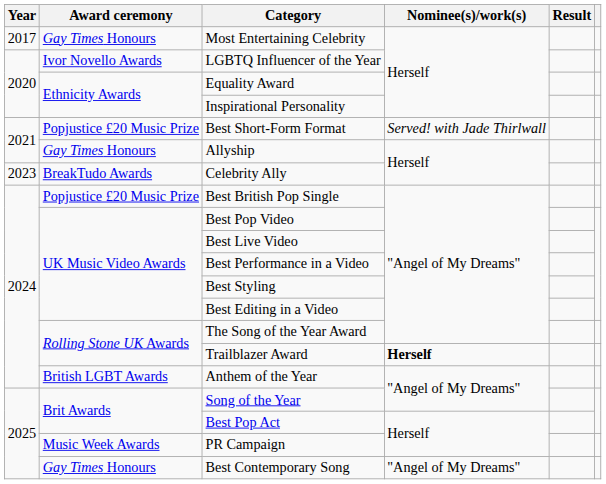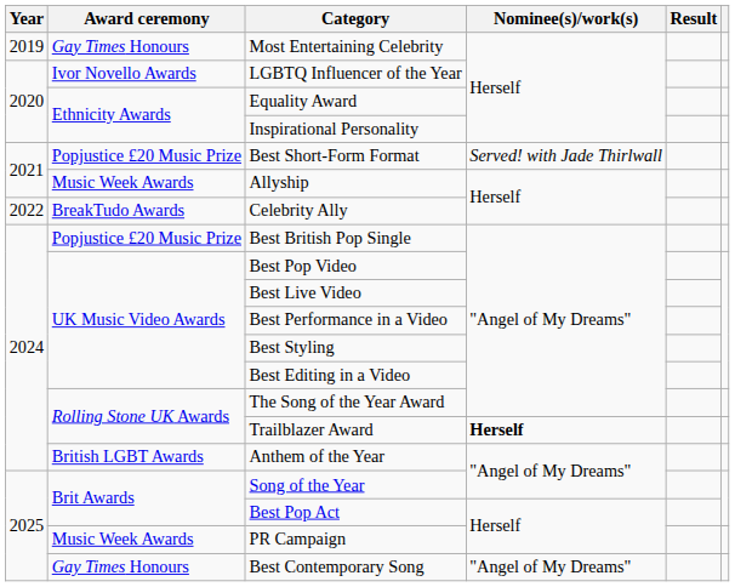 <table class="wikitable sortable plainrowheaders">
 <tr>
 <th scope="col">Year</th>
 <th scope="col">Award ceremony</th>
 <th scope="col">Category</th>
 <th scope="col">Nominee(s)/work(s)</th>
 <th scope="col">Result</th>
 <th scope="col" class="unsortable"></th>
 </tr>
 <tr>
-<td>2017</td>
+<td>2019</td>
 <td><a href='#'><em>Gay Times</em> Honours</a></td>
 <td>Most Entertaining Celebrity</td>
 <td rowspan="4">Herself</td>
 <td></td>
 <td style="text-align:center;"></td>
 </tr>
 <tr>
 <td rowspan="3">2020</td>
 <td><a href='#'>Ivor Novello Awards</a></td>
 <td>LGBTQ Influencer of the Year</td>
 <td></td>
 <td style="text-align:center;"></td>
 </tr>
 <tr>
 <td rowspan="2"><a href='#'>Ethnicity Awards</a></td>
 <td>Equality Award</td>
 <td></td>
 <td style="text-align:center;"></td>
 </tr>
 <tr>
 <td>Inspirational Personality</td>
 <td></td>
 <td style="text-align:center;"></td>
 </tr>
 <tr>
 <td rowspan="2">2021</td>
 <td><a href='#'>Popjustice £20 Music Prize</a></td>
 <td>Best Short-Form Format</td>
 <td><em>Served! with Jade Thirlwall</em></td>
 <td></td>
 <td style="text-align:center;"></td>
 </tr>
 <tr>
-<td><a href='#'><em>Gay Times</em> Honours</a></td>
+<td><a href='#'>Music Week Awards</a></td>
 <td>Allyship</td>
 <td rowspan="2">Herself</td>
 <td></td>
 <td style="text-align:center;"></td>
 </tr>
 <tr>
-<td>2023</td>
+<td>2022</td>
 <td><a href='#'>BreakTudo Awards</a></td>
 <td>Celebrity Ally</td>
 <td></td>
 <td style="text-align:center;"></td>
 </tr>
 <tr>
 <td rowspan="9">2024</td>
 <td><a href='#'>Popjustice £20 Music Prize</a></td>
 <td>Best British Pop Single</td>
 <td rowspan="7">"Angel of My Dreams"</td>
 <td></td>
 <td align=center></td>
 </tr>
 <tr>
 <td rowspan="5"><a href='#'>UK Music Video Awards</a></td>
 <td>Best Pop Video</td>
 <td></td>
 <td align="center" rowspan="5"></td>
 </tr>
 <tr>
 <td>Best Live Video</td>
 <td></td>
 </tr>
 <tr>
 <td>Best Performance in a Video</td>
 <td></td>
 </tr>
 <tr>
 <td>Best Styling</td>
 <td></td>
 </tr>
 <tr>
 <td>Best Editing in a Video</td>
 <td></td>
 </tr>
 <tr>
 <td rowspan=2><a href='#'><em>Rolling Stone UK</em> Awards</a></td>
 <td>The Song of the Year Award</td>
 <td></td>
 <td align="center"></td>
 </tr>
 <tr>
 <td>Trailblazer Award</td>
 <td><strong>Herself</strong></td>
 <td></td>
 <td align="center"></td>
 </tr>
 <tr>
 <td><a href='#'>British LGBT Awards</a></td>
 <td>Anthem of the Year</td>
 <td rowspan="2">"Angel of My Dreams"</td>
 <td></td>
 <td align="center"></td>
 </tr>
 <tr>
 <td rowspan="4">2025</td>
 <td rowspan="2"><a href='#'>Brit Awards</a></td>
 <td><a href='#'>Song of the Year</a></td>
 <td></td>
 <td align="center" rowspan="2"></td>
 </tr>
 <tr>
 <td><a href='#'>Best Pop Act</a></td>
 <td rowspan=2>Herself</td>
 <td></td>
 </tr>
 <tr>
 <td><a href='#'>Music Week Awards</a></td>
 <td>PR Campaign</td>
 <td></td>
 <td align="center"></td>
 </tr>
 <tr>
 <td><a href='#'><em>Gay Times</em> Honours</a></td>
 <td>Best Contemporary Song</td>
 <td>"Angel of My Dreams"</td>
 <td></td>
 <td align=center></td>
 </tr>
 </table>
